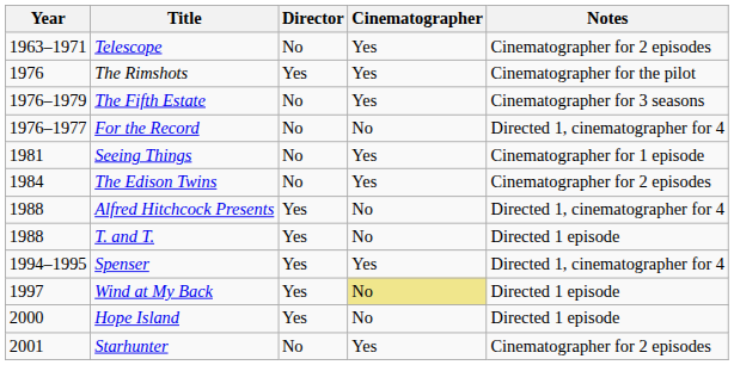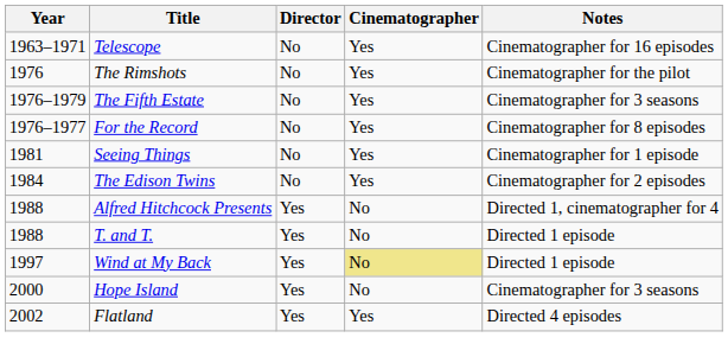 <table class="wikitable">
 <tr>
 <th>Year</th>
 <th>Title</th>
 <th>Director</th>
 <th>Cinematographer</th>
 <th>Notes</th>
 </tr>
 <tr>
 <td>1963–1971</td>
 <td><em><a href='#'>Telescope</a></em></td>
 <td>No</td>
 <td>Yes</td>
-<td>Cinematographer for 2 episodes</td>
+<td>Cinematographer for 16 episodes</td>
 </tr>
 <tr>
 <td>1976</td>
 <td><em>The Rimshots</em></td>
-<td>Yes</td>
+<td>No</td>
 <td>Yes</td>
 <td>Cinematographer for the pilot</td>
 </tr>
 <tr>
 <td>1976–1979</td>
 <td><em><a href='#'>The Fifth Estate</a></em></td>
 <td>No</td>
 <td>Yes</td>
 <td>Cinematographer for 3 seasons</td>
 </tr>
 <tr>
 <td>1976–1977</td>
 <td><em><a href='#'>For the Record</a></em></td>
 <td>No</td>
-<td>No</td>
-<td>Directed 1, cinematographer for 4</td>
+<td>Yes</td>
+<td>Cinematographer for 8 episodes</td>
 </tr>
 <tr>
 <td>1981</td>
 <td><em><a href='#'>Seeing Things</a></em></td>
 <td>No</td>
 <td>Yes</td>
 <td>Cinematographer for 1 episode</td>
 </tr>
 <tr>
 <td>1984</td>
 <td><em><a href='#'>The Edison Twins</a></em></td>
 <td>No</td>
 <td>Yes</td>
 <td>Cinematographer for 2 episodes</td>
 </tr>
 <tr>
 <td>1988</td>
 <td><em><a href='#'>Alfred Hitchcock Presents</a></em></td>
 <td>Yes</td>
 <td>No</td>
 <td>Directed 1, cinematographer for 4</td>
 </tr>
 <tr>
 <td>1988</td>
 <td><em><a href='#'>T. and T.</a></em></td>
 <td>Yes</td>
 <td>No</td>
 <td>Directed 1 episode</td>
 </tr>
 <tr>
-<td>1994–1995</td>
-<td><em><a href='#'>Spenser</a></em></td>
-<td>Yes</td>
-<td>Yes</td>
-<td>Directed 1, cinematographer for 4</td>
-</tr>
-<tr>
 <td>1997</td>
 <td><em><a href='#'>Wind at My Back</a></em></td>
 <td>Yes</td>
 <td style="background: khaki;">No</td>
 <td>Directed 1 episode</td>
 </tr>
 <tr>
 <td>2000</td>
 <td><em><a href='#'>Hope Island</a></em></td>
 <td>Yes</td>
 <td>No</td>
-<td>Directed 1 episode</td>
+<td>Cinematographer for 3 seasons</td>
 </tr>
 <tr>
-<td>2001</td>
-<td><em><a href='#'>Starhunter</a></em></td>
-<td>No</td>
+<td>2002</td>
+<td><em>Flatland</em></td>
 <td>Yes</td>
-<td>Cinematographer for 2 episodes</td>
+<td>Yes</td>
+<td>Directed 4 episodes</td>
 </tr>
 </table>
